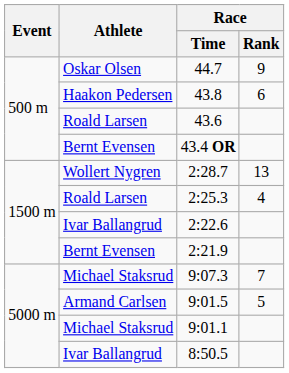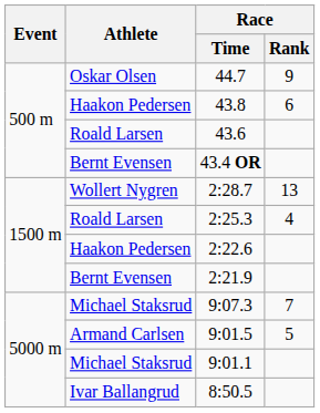 <table class="wikitable" border="1" style="font-size:90%">
 <tr>
 <th rowspan=2>Event</th>
 <th rowspan=2>Athlete</th>
 <th colspan=2>Race</th>
 </tr>
 <tr>
 <th>Time</th>
 <th>Rank</th>
 </tr>
 <tr>
 <td rowspan=4>500 m</td>
 <td><a href='#'>Oskar Olsen</a></td>
 <td align=center>44.7</td>
 <td align=center>9</td>
 </tr>
 <tr>
 <td><a href='#'>Haakon Pedersen</a></td>
 <td align=center>43.8</td>
 <td align=center>6</td>
 </tr>
 <tr>
 <td><a href='#'>Roald Larsen</a></td>
 <td align=center>43.6</td>
 <td align=center></td>
 </tr>
 <tr>
 <td><a href='#'>Bernt Evensen</a></td>
 <td align=center>43.4 <strong>OR</strong></td>
 <td align=center></td>
 </tr>
 <tr>
 <td rowspan=4>1500 m</td>
 <td><a href='#'>Wollert Nygren</a></td>
 <td align=center>2:28.7</td>
 <td align=center>13</td>
 </tr>
 <tr>
 <td><a href='#'>Roald Larsen</a></td>
 <td align=center>2:25.3</td>
 <td align=center>4</td>
 </tr>
 <tr>
-<td><a href='#'>Ivar Ballangrud</a></td>
+<td><a href='#'>Haakon Pedersen</a></td>
 <td align=center>2:22.6</td>
 <td align=center></td>
 </tr>
 <tr>
 <td><a href='#'>Bernt Evensen</a></td>
 <td align=center>2:21.9</td>
 <td align=center></td>
 </tr>
 <tr>
 <td rowspan=4>5000 m</td>
 <td><a href='#'>Michael Staksrud</a></td>
 <td align=center>9:07.3</td>
 <td align=center>7</td>
 </tr>
 <tr>
 <td><a href='#'>Armand Carlsen</a></td>
 <td align=center>9:01.5</td>
 <td align=center>5</td>
 </tr>
 <tr>
 <td><a href='#'>Michael Staksrud</a></td>
 <td align=center>9:01.1</td>
 <td align=center></td>
 </tr>
 <tr>
 <td><a href='#'>Ivar Ballangrud</a></td>
 <td align=center>8:50.5</td>
 <td align=center></td>
 </tr>
 </table>
